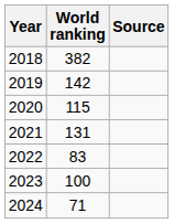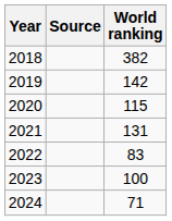 <table class="wikitable" style="text-align:center; font-size: 95%;">
 <tr>
 <th>Year</th>
+<th>Source</th>
 <th>World<br>ranking</th>
-<th>Source</th>
 </tr>
 <tr>
 <td>2018</td>
+<td></td>
 <td>382</td>
-<td></td>
 </tr>
 <tr>
 <td>2019</td>
+<td></td>
 <td>142</td>
-<td></td>
 </tr>
 <tr>
 <td>2020</td>
+<td></td>
 <td>115</td>
-<td></td>
 </tr>
 <tr>
 <td>2021</td>
+<td></td>
 <td>131</td>
-<td></td>
 </tr>
 <tr>
 <td>2022</td>
+<td></td>
 <td>83</td>
-<td></td>
 </tr>
 <tr>
 <td>2023</td>
+<td></td>
 <td>100</td>
-<td></td>
 </tr>
 <tr>
 <td>2024</td>
+<td></td>
 <td>71</td>
-<td></td>
 </tr>
 </table>
